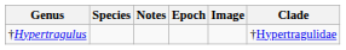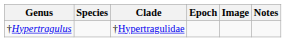 <table class="wikitable sortable">
 <tr>
 <th>Genus</th>
 <th>Species</th>
-<th>Notes</th>
+<th>Clade</th>
 <th>Epoch</th>
 <th>Image</th>
-<th>Clade</th>
+<th>Notes</th>
 </tr>
 <tr>
 <td>†<em><a href='#'>Hypertragulus</a></em></td>
 <td></td>
+<td>†<a href='#'>Hypertragulidae</a></td>
 <td></td>
 <td></td>
 <td></td>
-<td>†<a href='#'>Hypertragulidae</a></td>
 </tr>
 </table>
